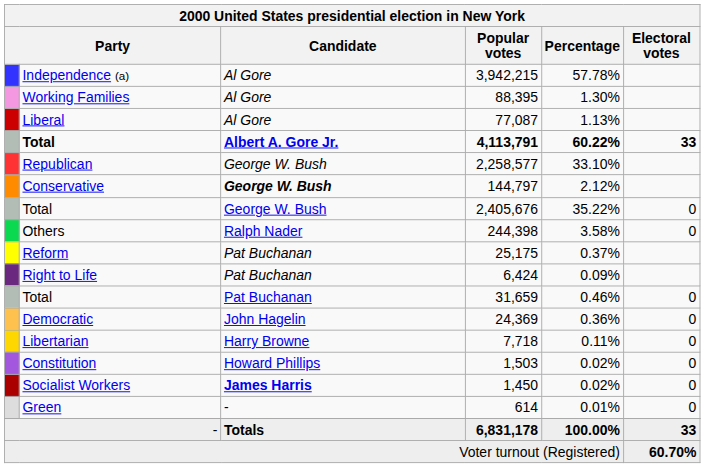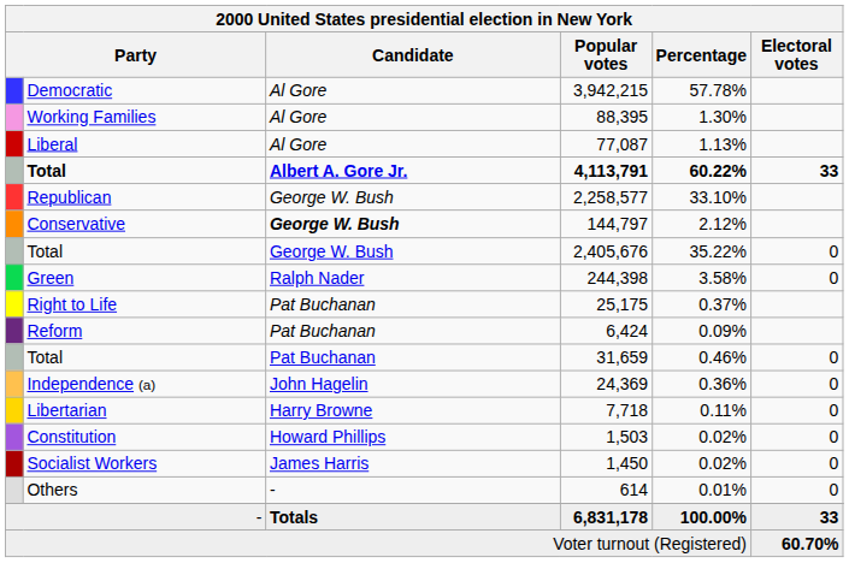 <table class="wikitable" style="font-size: 95%;">
 <tr>
 <th colspan="7">2000 United States presidential election in New York</th>
 </tr>
 <tr>
 <th colspan="2" style="width: 15em">Party</th>
 <th style="width: 17em">Candidate</th>
 <th style="width: 5em">Popular votes</th>
 <th style="width: 5em">Percentage</th>
 <th style="width: 5em">Electoral votes</th>
 </tr>
 <tr>
 <th style="background-color:#3333FF; width: 3px"></th>
-<td style="width: 130px"><a href='#'>Independence</a> <small>(a)</small></td>
+<td style="width: 130px"><a href='#'>Democratic</a></td>
 <td><em>Al Gore</em></td>
 <td align="right">3,942,215</td>
 <td align="right">57.78%</td>
 <td align="right"></td>
 </tr>
 <tr>
 <th style="background-color:#f598e2; width: 3px"></th>
 <td style="width: 130px"><a href='#'>Working Families</a></td>
 <td><em>Al Gore</em></td>
 <td align="right">88,395</td>
 <td align="right">1.30%</td>
 <td align="right"></td>
 </tr>
 <tr>
 <th style="background-color:#CC0000; width: 3px"></th>
 <td style="width: 130px"><a href='#'>Liberal</a></td>
 <td><em>Al Gore</em></td>
 <td align="right">77,087</td>
 <td align="right">1.13%</td>
 <td align="right"></td>
 </tr>
 <tr>
 <th style="background-color:#B2BEB5; width: 3px"></th>
 <td style="width: 130px"><strong>Total</strong></td>
 <td><strong><a href='#'>Albert A. Gore Jr.</a></strong></td>
 <td align="right"><strong>4,113,791</strong></td>
 <td align="right"><strong>60.22%</strong></td>
 <td align="right"><strong>33</strong></td>
 </tr>
 <tr>
 <th style="background-color:#FF3333; width: 3px"></th>
 <td style="width: 130px"><a href='#'>Republican</a></td>
 <td><em>George W. Bush</em></td>
 <td align="right">2,258,577</td>
 <td align="right">33.10%</td>
 <td align="right"></td>
 </tr>
 <tr>
 <th style="background-color:#FF8C00; width: 3px"></th>
 <td style="width: 130px"><a href='#'>Conservative</a></td>
 <td><strong><em>George W. Bush</em></strong></td>
 <td align="right">144,797</td>
 <td align="right">2.12%</td>
 <td align="right"></td>
 </tr>
 <tr>
 <th style="background-color:#B2BEB5; width: 3px"></th>
 <td style="width: 130px">Total</td>
 <td><a href='#'>George W. Bush</a></td>
 <td align="right">2,405,676</td>
 <td align="right">35.22%</td>
 <td align="right">0</td>
 </tr>
 <tr>
 <th style="background-color:#0BDA51; width: 3px"></th>
-<td style="width: 130px">Others</td>
+<td style="width: 130px"><a href='#'>Green</a></td>
 <td><a href='#'>Ralph Nader</a></td>
 <td align="right">244,398</td>
 <td align="right">3.58%</td>
 <td align="right">0</td>
 </tr>
 <tr>
 <th style="background-color:#FFFF00; width: 3px"></th>
-<td style="width: 130px"><a href='#'>Reform</a></td>
+<td style="width: 130px"><a href='#'>Right to Life</a></td>
 <td><em>Pat Buchanan</em></td>
 <td align="right">25,175</td>
 <td align="right">0.37%</td>
 <td align="right"></td>
 </tr>
 <tr>
 <th style="background-color:#6A287E; width: 3px"></th>
-<td style="width: 130px"><a href='#'>Right to Life</a></td>
+<td style="width: 130px"><a href='#'>Reform</a></td>
 <td><em>Pat Buchanan</em></td>
 <td align="right">6,424</td>
 <td align="right">0.09%</td>
 <td align="right"></td>
 </tr>
 <tr>
 <th style="background-color:#B2BEB5; width: 3px"></th>
 <td style="width: 130px">Total</td>
 <td><a href='#'>Pat Buchanan</a></td>
 <td align="right">31,659</td>
 <td align="right">0.46%</td>
 <td align="right">0</td>
 </tr>
 <tr>
 <th style="background-color:#FFC14E; width: 3px"></th>
-<td style="width: 130px"><a href='#'>Democratic</a></td>
+<td style="width: 130px"><a href='#'>Independence</a> <small>(a)</small></td>
 <td><a href='#'>John Hagelin</a></td>
 <td align="right">24,369</td>
 <td align="right">0.36%</td>
 <td align="right">0</td>
 </tr>
 <tr>
 <th style="background-color:#FFD700; width: 3px"></th>
 <td style="width: 130px"><a href='#'>Libertarian</a></td>
 <td><a href='#'>Harry Browne</a></td>
 <td align="right">7,718</td>
 <td align="right">0.11%</td>
 <td align="right">0</td>
 </tr>
 <tr>
 <th style="background-color:#A356DE; width: 3px"></th>
 <td style="width: 130px"><a href='#'>Constitution</a></td>
 <td><a href='#'>Howard Phillips</a></td>
 <td align="right">1,503</td>
 <td align="right">0.02%</td>
 <td align="right">0</td>
 </tr>
 <tr>
 <th style="background-color:#aa0000; width: 3px"></th>
 <td style="width: 130px"><a href='#'>Socialist Workers</a></td>
-<td><strong><a href='#'>James Harris</a></strong></td>
+<td><a href='#'>James Harris</a></td>
 <td align="right">1,450</td>
 <td align="right">0.02%</td>
 <td align="right">0</td>
 </tr>
 <tr>
 <th style="background-color:#DDDDDD; width: 3px"></th>
-<td style="width: 130px"><a href='#'>Green</a></td>
+<td style="width: 130px">Others</td>
 <td>-</td>
 <td align="right">614</td>
 <td align="right">0.01%</td>
 <td align="right">0</td>
 </tr>
 <tr>
 </tr>
 <tr bgcolor="#EEEEEE">
 <td colspan="2" align="right">-</td>
 <td><strong>Totals</strong></td>
 <td align="right"><strong>6,831,178</strong></td>
 <td align="right"><strong>100.00%</strong></td>
 <td align="right"><strong>33</strong></td>
 </tr>
 <tr bgcolor="#EEEEEE">
 <td colspan="5" align="right">Voter turnout (Registered)</td>
 <td colspan="1" align="right"><strong>60.70%</strong></td>
 </tr>
 </table>
